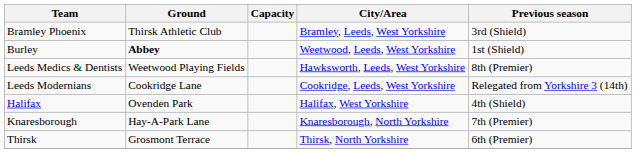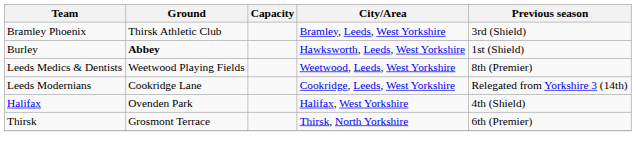 <table class="wikitable sortable" width=100%>
 <tr>
 <th>Team</th>
 <th>Ground</th>
 <th>Capacity</th>
 <th>City/Area</th>
 <th>Previous season</th>
 </tr>
 <tr>
 <td>Bramley Phoenix</td>
 <td>Thirsk Athletic Club</td>
 <td></td>
 <td><a href='#'>Bramley</a>, <a href='#'>Leeds</a>, <a href='#'>West Yorkshire</a></td>
 <td>3rd (Shield)</td>
 </tr>
 <tr>
 <td>Burley</td>
 <td><strong>Abbey</strong></td>
 <td></td>
-<td><a href='#'>Weetwood</a>, <a href='#'>Leeds</a>, <a href='#'>West Yorkshire</a></td>
+<td><a href='#'>Hawksworth</a>, <a href='#'>Leeds</a>, <a href='#'>West Yorkshire</a></td>
 <td>1st (Shield)</td>
 </tr>
 <tr>
 <td>Leeds Medics & Dentists</td>
 <td>Weetwood Playing Fields</td>
 <td></td>
-<td><a href='#'>Hawksworth</a>, <a href='#'>Leeds</a>, <a href='#'>West Yorkshire</a></td>
+<td><a href='#'>Weetwood</a>, <a href='#'>Leeds</a>, <a href='#'>West Yorkshire</a></td>
 <td>8th (Premier)</td>
 </tr>
 <tr>
 <td>Leeds Modernians</td>
 <td>Cookridge Lane</td>
 <td></td>
 <td><a href='#'>Cookridge</a>, <a href='#'>Leeds</a>, <a href='#'>West Yorkshire</a></td>
 <td>Relegated from <a href='#'>Yorkshire 3</a> (14th)</td>
 </tr>
 <tr>
 <td><a href='#'>Halifax</a></td>
 <td>Ovenden Park</td>
 <td></td>
 <td><a href='#'>Halifax</a>, <a href='#'>West Yorkshire</a></td>
 <td>4th (Shield)</td>
 </tr>
 <tr>
-<td>Knaresborough</td>
-<td>Hay-A-Park Lane</td>
-<td></td>
-<td><a href='#'>Knaresborough</a>, <a href='#'>North Yorkshire</a></td>
-<td>7th (Premier)</td>
-</tr>
-<tr>
 <td>Thirsk</td>
 <td>Grosmont Terrace</td>
 <td></td>
 <td><a href='#'>Thirsk</a>, <a href='#'>North Yorkshire</a></td>
 <td>6th (Premier)</td>
 </tr>
 <tr>
 </tr>
 </table>
